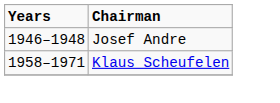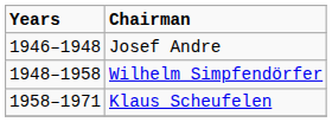 <table class="wikitable">
 <tr>
 <td class="hintergrundfarbe8"><strong>Years</strong></td>
 <td class="hintergrundfarbe8"><strong>Chairman</strong></td>
 </tr>
 <tr>
 <td>1946–1948</td>
 <td>Josef Andre</td>
 </tr>
 <tr>
+<td>1948–1958</td>
+<td><a href='#'>Wilhelm Simpfendörfer</a></td>
+</tr>
+<tr>
 <td>1958–1971</td>
 <td><a href='#'>Klaus Scheufelen</a></td>
 </tr>
 <tr>
 </tr>
 </table>
